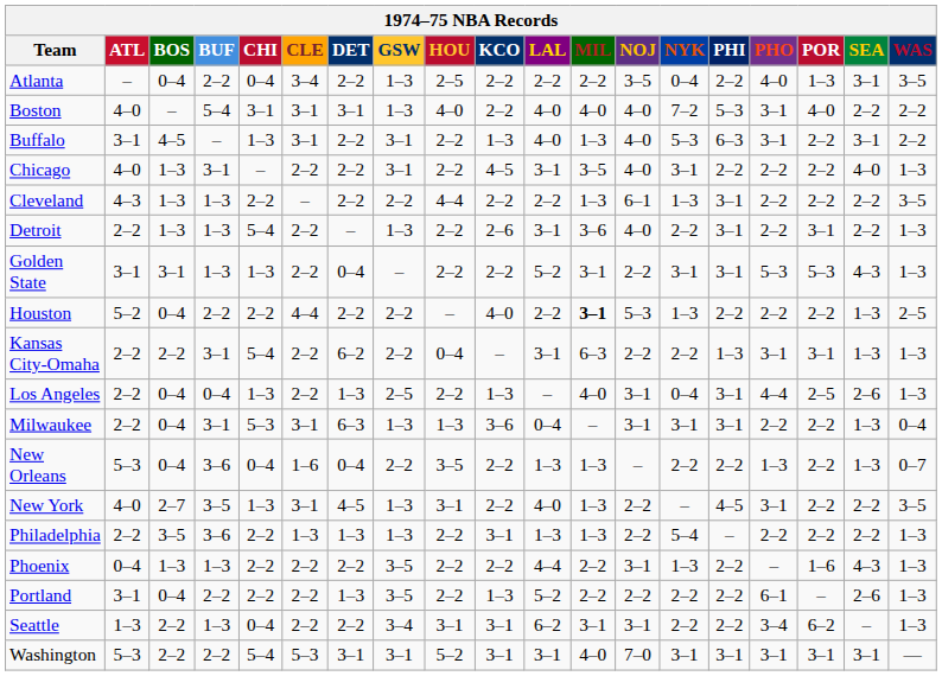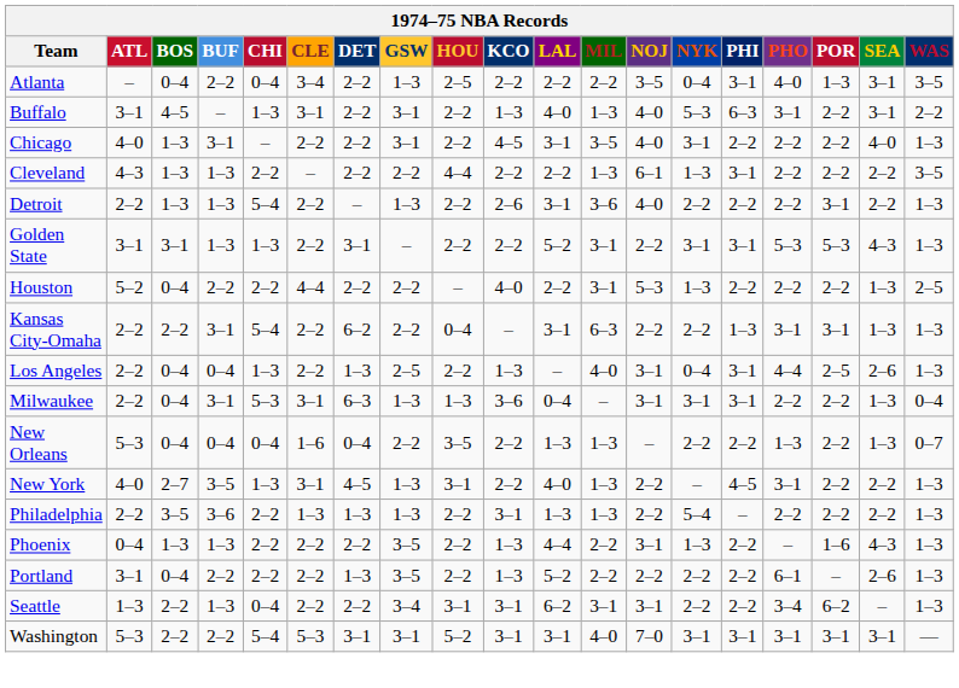 <table class="wikitable" style="font-size:95%; text-align:center;">
 <tr>
 <th colspan=19>1974–75 NBA Records</th>
 </tr>
 <tr>
 <th width=100>Team</th>
 <th style="background:#C90F2E;color:#FFFFFF;width=35">ATL</th>
 <th style="background:#006400;color:#FFFFFF;width=35">BOS</th>
 <th style="background:#428FDF;color:#FFFFFF;width=35">BUF</th>
 <th style="background:#BA0C2F;color:#FFFFFF;width=35">CHI</th>
 <th style="background:#FFA402;color:#77222F;width=35">CLE</th>
 <th style="background:#012F6B;color:#FFFFFF;width=35">DET</th>
 <th style="background:#FFC62C;color:#012F6B;width=35">GSW</th>
 <th style="background:#BA0C2F;color:#FEC72E;width=35">HOU</th>
 <th style="background:#012F6B;color:#FFFFFF;width=35">KCO</th>
 <th style="background:#800080;color:#FFD700;width=35">LAL</th>
 <th style="background:#006400;color:#B22222;width=35">MIL</th>
 <th style="background:#5C2F83;color:#FCC200;width=35">NOJ</th>
 <th style="background:#003EA4;color:#E35208;width=35">NYK</th>
 <th style="background:#012268;color:#FFFFFF;width=35">PHI</th>
 <th style="background:#702F8B;color:#FA4417;width=35">PHO</th>
 <th style="background:#BA0C2F;color:#FFFFFF;width=35">POR</th>
 <th style="background:#00843D;color:#FFCD01;width=35">SEA</th>
 <th style="background:#012F6D;color:#BA0C2F;width=35">WAS</th>
 </tr>
 <tr>
 <td style="text-align:left;"><a href='#'>Atlanta</a></td>
 <td>–</td>
 <td>0–4</td>
 <td>2–2</td>
 <td>0–4</td>
 <td>3–4</td>
 <td>2–2</td>
 <td>1–3</td>
 <td>2–5</td>
 <td>2–2</td>
 <td>2–2</td>
 <td>2–2</td>
 <td>3–5</td>
 <td>0–4</td>
-<td>2–2</td>
+<td>3–1</td>
 <td>4–0</td>
 <td>1–3</td>
 <td>3–1</td>
 <td>3–5</td>
-</tr>
-<tr>
-<td style="text-align:left;"><a href='#'>Boston</a></td>
-<td>4–0</td>
-<td>–</td>
-<td>5–4</td>
-<td>3–1</td>
-<td>3–1</td>
-<td>3–1</td>
-<td>1–3</td>
-<td>4–0</td>
-<td>2–2</td>
-<td>4–0</td>
-<td>4–0</td>
-<td>4–0</td>
-<td>7–2</td>
-<td>5–3</td>
-<td>3–1</td>
-<td>4–0</td>
-<td>2–2</td>
-<td>2–2</td>
 </tr>
 <tr>
 <td style="text-align:left;"><a href='#'>Buffalo</a></td>
 <td>3–1</td>
 <td>4–5</td>
 <td>–</td>
 <td>1–3</td>
 <td>3–1</td>
 <td>2–2</td>
 <td>3–1</td>
 <td>2–2</td>
 <td>1–3</td>
 <td>4–0</td>
 <td>1–3</td>
 <td>4–0</td>
 <td>5–3</td>
 <td>6–3</td>
 <td>3–1</td>
 <td>2–2</td>
 <td>3–1</td>
 <td>2–2</td>
 </tr>
 <tr>
 <td style="text-align:left;"><a href='#'>Chicago</a></td>
 <td>4–0</td>
 <td>1–3</td>
 <td>3–1</td>
 <td>–</td>
 <td>2–2</td>
 <td>2–2</td>
 <td>3–1</td>
 <td>2–2</td>
 <td>4–5</td>
 <td>3–1</td>
 <td>3–5</td>
 <td>4–0</td>
 <td>3–1</td>
 <td>2–2</td>
 <td>2–2</td>
 <td>2–2</td>
 <td>4–0</td>
 <td>1–3</td>
 </tr>
 <tr>
 <td style="text-align:left;"><a href='#'>Cleveland</a></td>
 <td>4–3</td>
 <td>1–3</td>
 <td>1–3</td>
 <td>2–2</td>
 <td>–</td>
 <td>2–2</td>
 <td>2–2</td>
 <td>4–4</td>
 <td>2–2</td>
 <td>2–2</td>
 <td>1–3</td>
 <td>6–1</td>
 <td>1–3</td>
 <td>3–1</td>
 <td>2–2</td>
 <td>2–2</td>
 <td>2–2</td>
 <td>3–5</td>
 </tr>
 <tr>
 <td style="text-align:left;"><a href='#'>Detroit</a></td>
 <td>2–2</td>
 <td>1–3</td>
 <td>1–3</td>
 <td>5–4</td>
 <td>2–2</td>
 <td>–</td>
 <td>1–3</td>
 <td>2–2</td>
 <td>2–6</td>
 <td>3–1</td>
 <td>3–6</td>
 <td>4–0</td>
 <td>2–2</td>
-<td>3–1</td>
+<td>2–2</td>
 <td>2–2</td>
 <td>3–1</td>
 <td>2–2</td>
 <td>1–3</td>
 </tr>
 <tr>
 <td style="text-align:left;"><a href='#'>Golden State</a></td>
 <td>3–1</td>
 <td>3–1</td>
 <td>1–3</td>
 <td>1–3</td>
 <td>2–2</td>
-<td>0–4</td>
+<td>3–1</td>
 <td>–</td>
 <td>2–2</td>
 <td>2–2</td>
 <td>5–2</td>
 <td>3–1</td>
 <td>2–2</td>
 <td>3–1</td>
 <td>3–1</td>
 <td>5–3</td>
 <td>5–3</td>
 <td>4–3</td>
 <td>1–3</td>
 </tr>
 <tr>
 <td style="text-align:left;"><a href='#'>Houston</a></td>
 <td>5–2</td>
 <td>0–4</td>
 <td>2–2</td>
 <td>2–2</td>
 <td>4–4</td>
 <td>2–2</td>
 <td>2–2</td>
 <td>–</td>
 <td>4–0</td>
 <td>2–2</td>
-<td><strong>3–1</strong></td>
+<td>3–1</td>
 <td>5–3</td>
 <td>1–3</td>
 <td>2–2</td>
 <td>2–2</td>
 <td>2–2</td>
 <td>1–3</td>
 <td>2–5</td>
 </tr>
 <tr>
 <td style="text-align:left;"><a href='#'>Kansas City-Omaha</a></td>
 <td>2–2</td>
 <td>2–2</td>
 <td>3–1</td>
 <td>5–4</td>
 <td>2–2</td>
 <td>6–2</td>
 <td>2–2</td>
 <td>0–4</td>
 <td>–</td>
 <td>3–1</td>
 <td>6–3</td>
 <td>2–2</td>
 <td>2–2</td>
 <td>1–3</td>
 <td>3–1</td>
 <td>3–1</td>
 <td>1–3</td>
 <td>1–3</td>
 </tr>
 <tr>
 <td style="text-align:left;"><a href='#'>Los Angeles</a></td>
 <td>2–2</td>
 <td>0–4</td>
 <td>0–4</td>
 <td>1–3</td>
 <td>2–2</td>
 <td>1–3</td>
 <td>2–5</td>
 <td>2–2</td>
 <td>1–3</td>
 <td>–</td>
 <td>4–0</td>
 <td>3–1</td>
 <td>0–4</td>
 <td>3–1</td>
 <td>4–4</td>
 <td>2–5</td>
 <td>2–6</td>
 <td>1–3</td>
 </tr>
 <tr>
 <td style="text-align:left;"><a href='#'>Milwaukee</a></td>
 <td>2–2</td>
 <td>0–4</td>
 <td>3–1</td>
 <td>5–3</td>
 <td>3–1</td>
 <td>6–3</td>
 <td>1–3</td>
 <td>1–3</td>
 <td>3–6</td>
 <td>0–4</td>
 <td>–</td>
 <td>3–1</td>
 <td>3–1</td>
 <td>3–1</td>
 <td>2–2</td>
 <td>2–2</td>
 <td>1–3</td>
 <td>0–4</td>
 </tr>
 <tr>
 <td style="text-align:left;"><a href='#'>New Orleans</a></td>
 <td>5–3</td>
 <td>0–4</td>
-<td>3–6</td>
+<td>0–4</td>
 <td>0–4</td>
 <td>1–6</td>
 <td>0–4</td>
 <td>2–2</td>
 <td>3–5</td>
 <td>2–2</td>
 <td>1–3</td>
 <td>1–3</td>
 <td>–</td>
 <td>2–2</td>
 <td>2–2</td>
 <td>1–3</td>
 <td>2–2</td>
 <td>1–3</td>
 <td>0–7</td>
 </tr>
 <tr>
 <td style="text-align:left;"><a href='#'>New York</a></td>
 <td>4–0</td>
 <td>2–7</td>
 <td>3–5</td>
 <td>1–3</td>
 <td>3–1</td>
 <td>4–5</td>
 <td>1–3</td>
 <td>3–1</td>
 <td>2–2</td>
 <td>4–0</td>
 <td>1–3</td>
 <td>2–2</td>
 <td>–</td>
 <td>4–5</td>
 <td>3–1</td>
 <td>2–2</td>
 <td>2–2</td>
-<td>3–5</td>
+<td>1–3</td>
 </tr>
 <tr>
 <td style="text-align:left;"><a href='#'>Philadelphia</a></td>
 <td>2–2</td>
 <td>3–5</td>
 <td>3–6</td>
 <td>2–2</td>
 <td>1–3</td>
 <td>1–3</td>
 <td>1–3</td>
 <td>2–2</td>
 <td>3–1</td>
 <td>1–3</td>
 <td>1–3</td>
 <td>2–2</td>
 <td>5–4</td>
 <td>–</td>
 <td>2–2</td>
 <td>2–2</td>
 <td>2–2</td>
 <td>1–3</td>
 </tr>
 <tr>
 <td style="text-align:left;"><a href='#'>Phoenix</a></td>
 <td>0–4</td>
 <td>1–3</td>
 <td>1–3</td>
 <td>2–2</td>
 <td>2–2</td>
 <td>2–2</td>
 <td>3–5</td>
 <td>2–2</td>
-<td>2–2</td>
+<td>1–3</td>
 <td>4–4</td>
 <td>2–2</td>
 <td>3–1</td>
 <td>1–3</td>
 <td>2–2</td>
 <td>–</td>
 <td>1–6</td>
 <td>4–3</td>
 <td>1–3</td>
 </tr>
 <tr>
 <td style="text-align:left;"><a href='#'>Portland</a></td>
 <td>3–1</td>
 <td>0–4</td>
 <td>2–2</td>
 <td>2–2</td>
 <td>2–2</td>
 <td>1–3</td>
 <td>3–5</td>
 <td>2–2</td>
 <td>1–3</td>
 <td>5–2</td>
 <td>2–2</td>
 <td>2–2</td>
 <td>2–2</td>
 <td>2–2</td>
 <td>6–1</td>
 <td>–</td>
 <td>2–6</td>
 <td>1–3</td>
 </tr>
 <tr>
 <td style="text-align:left;"><a href='#'>Seattle</a></td>
 <td>1–3</td>
 <td>2–2</td>
 <td>1–3</td>
 <td>0–4</td>
 <td>2–2</td>
 <td>2–2</td>
 <td>3–4</td>
 <td>3–1</td>
 <td>3–1</td>
 <td>6–2</td>
 <td>3–1</td>
 <td>3–1</td>
 <td>2–2</td>
 <td>2–2</td>
 <td>3–4</td>
 <td>6–2</td>
 <td>–</td>
 <td>1–3</td>
 </tr>
 <tr>
 <td style="text-align:left;">Washington</td>
 <td>5–3</td>
 <td>2–2</td>
 <td>2–2</td>
 <td>5–4</td>
 <td>5–3</td>
 <td>3–1</td>
 <td>3–1</td>
 <td>5–2</td>
 <td>3–1</td>
 <td>3–1</td>
 <td>4–0</td>
 <td>7–0</td>
 <td>3–1</td>
 <td>3–1</td>
 <td>3–1</td>
 <td>3–1</td>
 <td>3–1</td>
 <td>—</td>
 </tr>
 </table>
